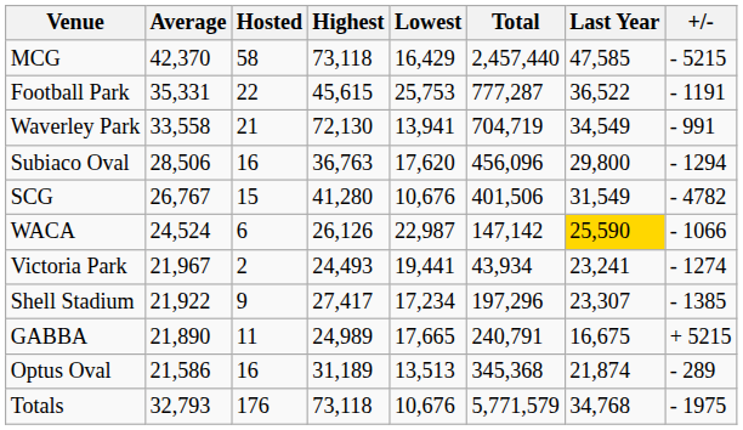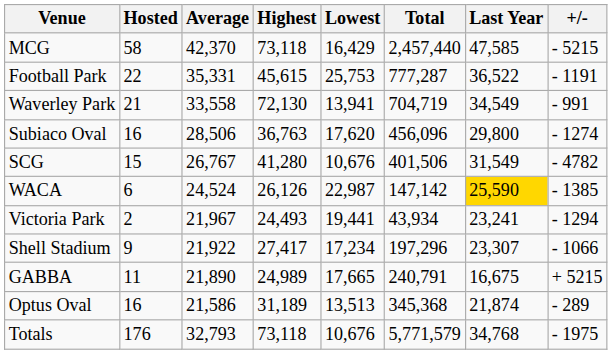 <table class="wikitable sortable">
 <tr>
 <th>Venue</th>
+<th>Hosted</th>
 <th>Average</th>
-<th>Hosted</th>
 <th>Highest</th>
 <th>Lowest</th>
 <th>Total</th>
 <th>Last Year</th>
 <th>+/-</th>
 </tr>
 <tr>
 <td>MCG</td>
+<td>58</td>
 <td>42,370</td>
-<td>58</td>
 <td>73,118</td>
 <td>16,429</td>
 <td>2,457,440</td>
 <td>47,585</td>
 <td>- 5215</td>
 </tr>
 <tr>
 <td>Football Park</td>
+<td>22</td>
 <td>35,331</td>
-<td>22</td>
 <td>45,615</td>
 <td>25,753</td>
 <td>777,287</td>
 <td>36,522</td>
 <td>- 1191</td>
 </tr>
 <tr>
 <td>Waverley Park</td>
+<td>21</td>
 <td>33,558</td>
-<td>21</td>
 <td>72,130</td>
 <td>13,941</td>
 <td>704,719</td>
 <td>34,549</td>
 <td>- 991</td>
 </tr>
 <tr>
 <td>Subiaco Oval</td>
+<td>16</td>
 <td>28,506</td>
-<td>16</td>
 <td>36,763</td>
 <td>17,620</td>
 <td>456,096</td>
 <td>29,800</td>
-<td>- 1294</td>
+<td>- 1274</td>
 </tr>
 <tr>
 <td>SCG</td>
+<td>15</td>
 <td>26,767</td>
-<td>15</td>
 <td>41,280</td>
 <td>10,676</td>
 <td>401,506</td>
 <td>31,549</td>
 <td>- 4782</td>
 </tr>
 <tr>
 <td>WACA</td>
+<td>6</td>
 <td>24,524</td>
-<td>6</td>
 <td>26,126</td>
 <td>22,987</td>
 <td>147,142</td>
 <td style="background: gold;">25,590</td>
-<td>- 1066</td>
+<td>- 1385</td>
 </tr>
 <tr>
 <td>Victoria Park</td>
+<td>2</td>
 <td>21,967</td>
-<td>2</td>
 <td>24,493</td>
 <td>19,441</td>
 <td>43,934</td>
 <td>23,241</td>
-<td>- 1274</td>
+<td>- 1294</td>
 </tr>
 <tr>
 <td>Shell Stadium</td>
+<td>9</td>
 <td>21,922</td>
-<td>9</td>
 <td>27,417</td>
 <td>17,234</td>
 <td>197,296</td>
 <td>23,307</td>
-<td>- 1385</td>
+<td>- 1066</td>
 </tr>
 <tr>
 <td>GABBA</td>
+<td>11</td>
 <td>21,890</td>
-<td>11</td>
 <td>24,989</td>
 <td>17,665</td>
 <td>240,791</td>
 <td>16,675</td>
 <td>+ 5215</td>
 </tr>
 <tr>
 <td>Optus Oval</td>
+<td>16</td>
 <td>21,586</td>
-<td>16</td>
 <td>31,189</td>
 <td>13,513</td>
 <td>345,368</td>
 <td>21,874</td>
 <td>- 289</td>
 </tr>
 <tr>
 <td>Totals</td>
+<td>176</td>
 <td>32,793</td>
-<td>176</td>
 <td>73,118</td>
 <td>10,676</td>
 <td>5,771,579</td>
 <td>34,768</td>
 <td>- 1975</td>
 </tr>
 </table>
